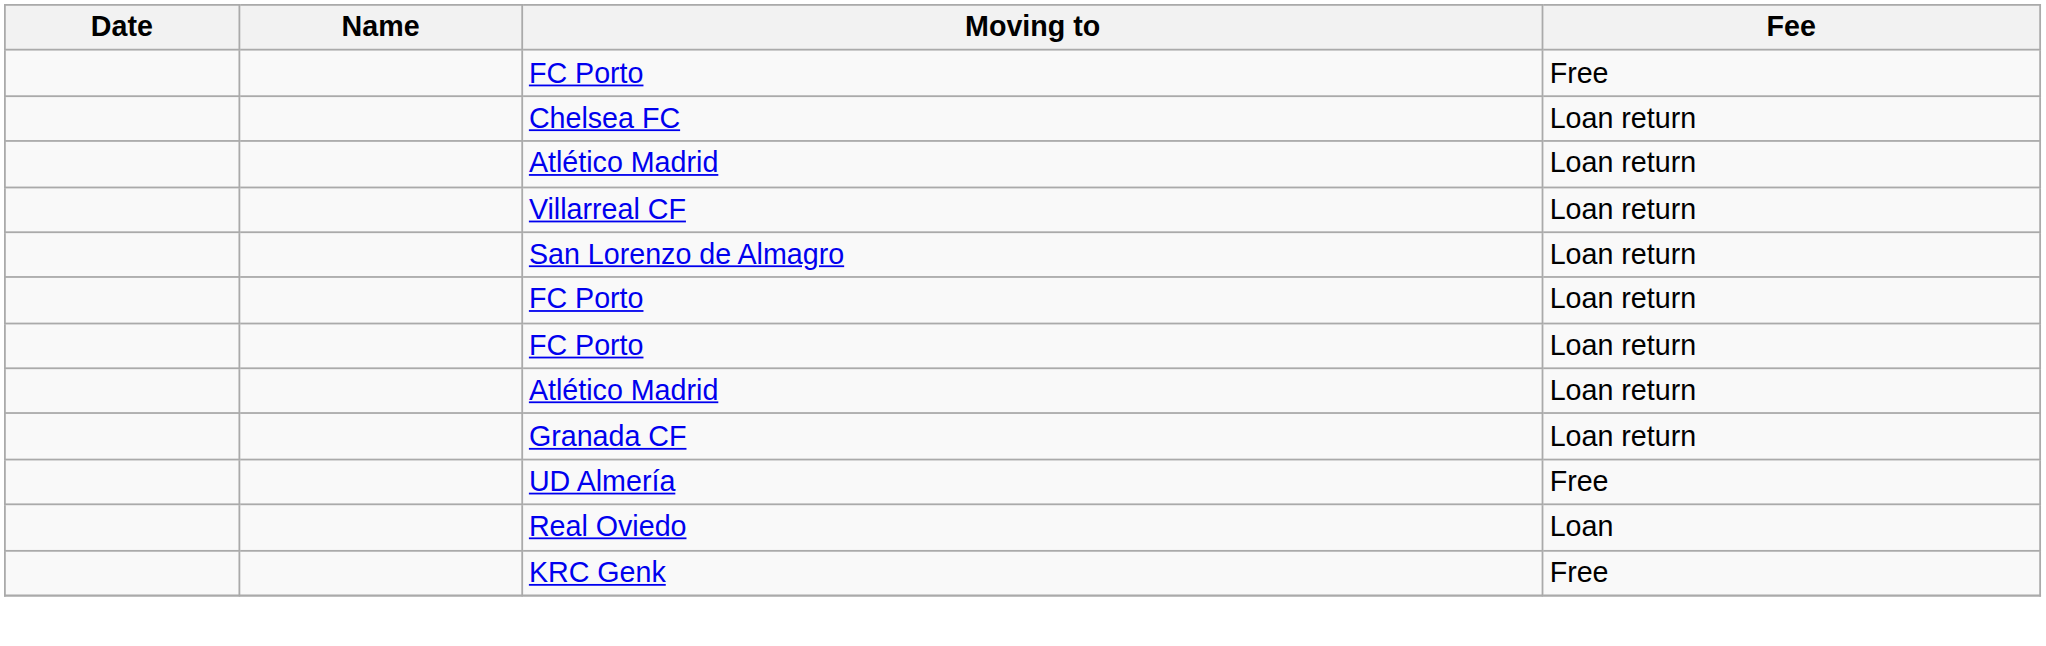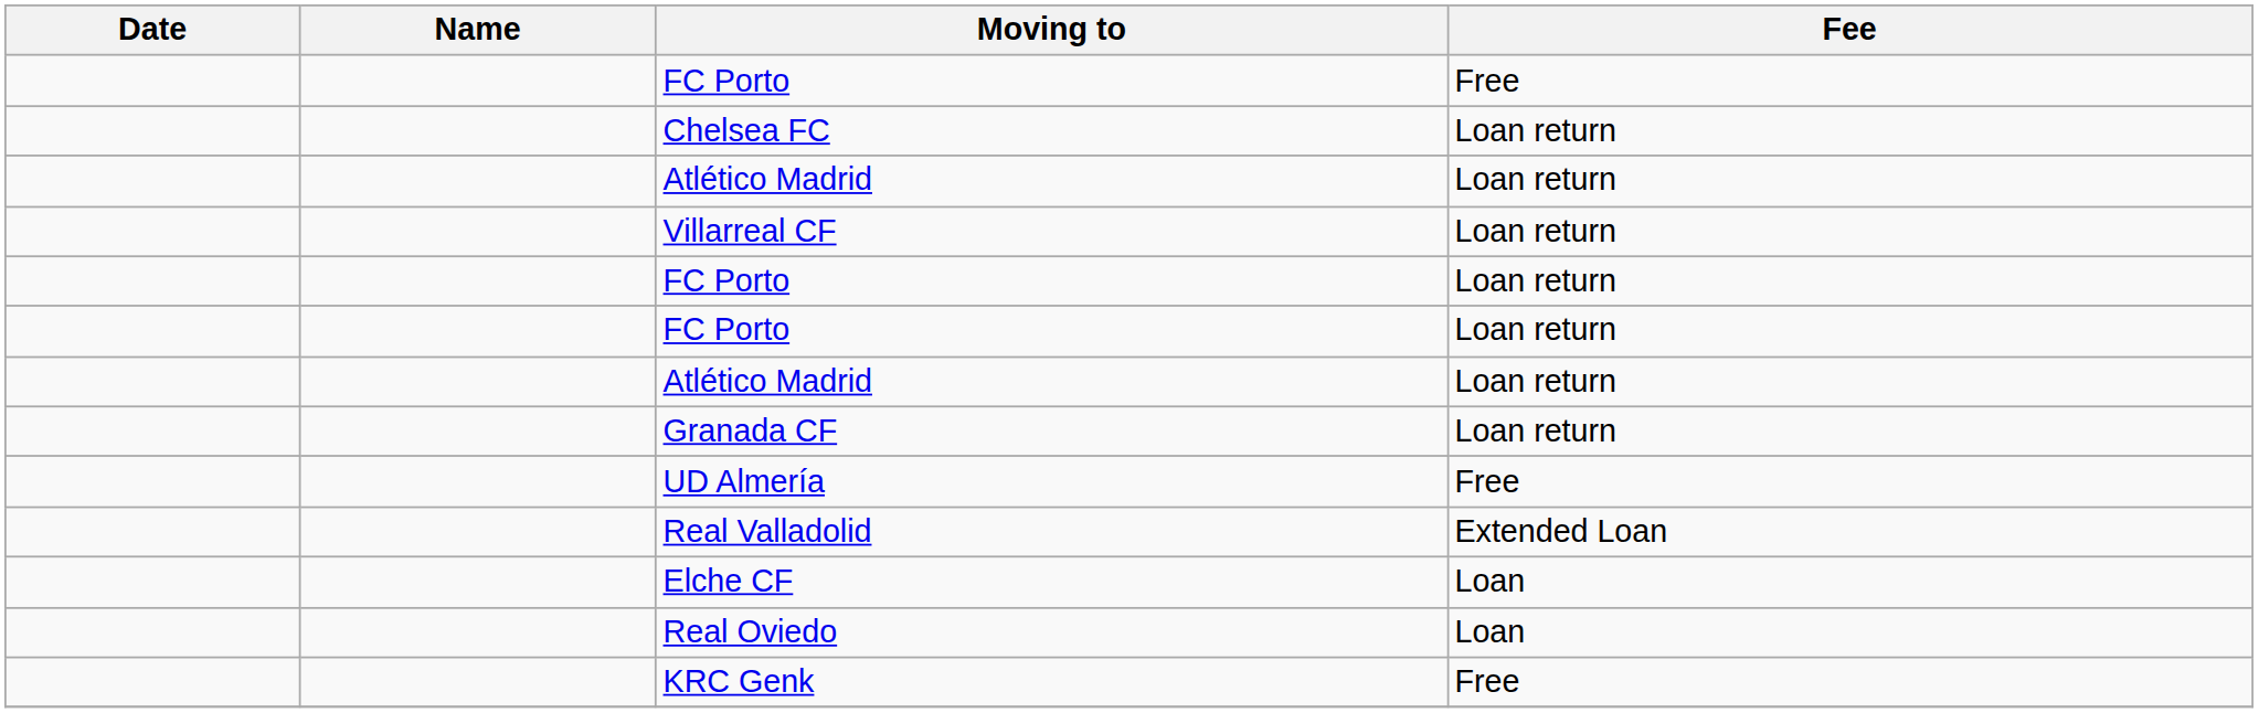 <table class="wikitable sortable" width=90%>
 <tr>
 <th>Date</th>
 <th>Name</th>
 <th>Moving to</th>
 <th>Fee</th>
 </tr>
 <tr>
 <td></td>
 <td> </td>
 <td> <a href='#'>FC Porto</a></td>
 <td>Free</td>
 </tr>
 <tr>
 <td></td>
 <td> </td>
 <td> <a href='#'>Chelsea FC</a></td>
 <td>Loan return</td>
 </tr>
 <tr>
 <td></td>
 <td> </td>
 <td> <a href='#'>Atlético Madrid</a></td>
 <td>Loan return</td>
 </tr>
 <tr>
 <td></td>
 <td> </td>
 <td> <a href='#'>Villarreal CF</a></td>
-<td>Loan return</td>
-</tr>
-<tr>
-<td></td>
-<td> </td>
-<td> <a href='#'>San Lorenzo de Almagro</a></td>
 <td>Loan return</td>
 </tr>
 <tr>
 <td></td>
 <td> </td>
 <td> <a href='#'>FC Porto</a></td>
 <td>Loan return</td>
 </tr>
 <tr>
 <td></td>
 <td> </td>
 <td> <a href='#'>FC Porto</a></td>
 <td>Loan return</td>
 </tr>
 <tr>
 <td></td>
 <td> </td>
 <td> <a href='#'>Atlético Madrid</a></td>
 <td>Loan return</td>
 </tr>
 <tr>
 <td></td>
 <td> </td>
 <td> <a href='#'>Granada CF</a></td>
 <td>Loan return</td>
 </tr>
 <tr>
 <td></td>
 <td> </td>
 <td> <a href='#'>UD Almería</a></td>
 <td>Free</td>
 </tr>
 <tr>
 <td></td>
 <td> </td>
+<td> <a href='#'>Real Valladolid</a></td>
+<td>Extended Loan</td>
+</tr>
+<tr>
+<td></td>
+<td> </td>
+<td> <a href='#'>Elche CF</a></td>
+<td>Loan</td>
+</tr>
+<tr>
+<td></td>
+<td> </td>
 <td> <a href='#'>Real Oviedo</a></td>
 <td>Loan</td>
 </tr>
 <tr>
 <td></td>
 <td> </td>
 <td> <a href='#'>KRC Genk</a></td>
 <td>Free</td>
 </tr>
 <tr>
 </tr>
 </table>
